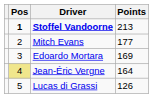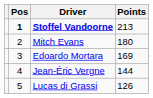 <table class="wikitable" style="font-size: 85%;">
 <tr>
 <th></th>
 <th>Pos</th>
 <th>Driver</th>
 <th>Points</th>
 </tr>
 <tr>
 <td align="left"></td>
 <td align="center"><strong>1</strong></td>
 <td><strong> <a href='#'>Stoffel Vandoorne</a></strong></td>
 <td align="left">213</td>
 </tr>
 <tr>
 <td align="left"></td>
 <td align="center">2</td>
 <td> <a href='#'>Mitch Evans</a></td>
-<td align="left">177</td>
+<td align="left">180</td>
 </tr>
 <tr>
 <td align="left"></td>
 <td align="center">3</td>
 <td> <a href='#'>Edoardo Mortara</a></td>
 <td align="left">169</td>
 </tr>
 <tr>
 <td align="left"></td>
-<td align="center" style="background: khaki;">4</td>
+<td align="center">4</td>
 <td> <a href='#'>Jean-Éric Vergne</a></td>
-<td align="left">164</td>
+<td align="left">144</td>
 </tr>
 <tr>
 <td align="left"></td>
 <td align="center">5</td>
 <td> <a href='#'>Lucas di Grassi</a></td>
 <td align="left">126</td>
 </tr>
 </table>
